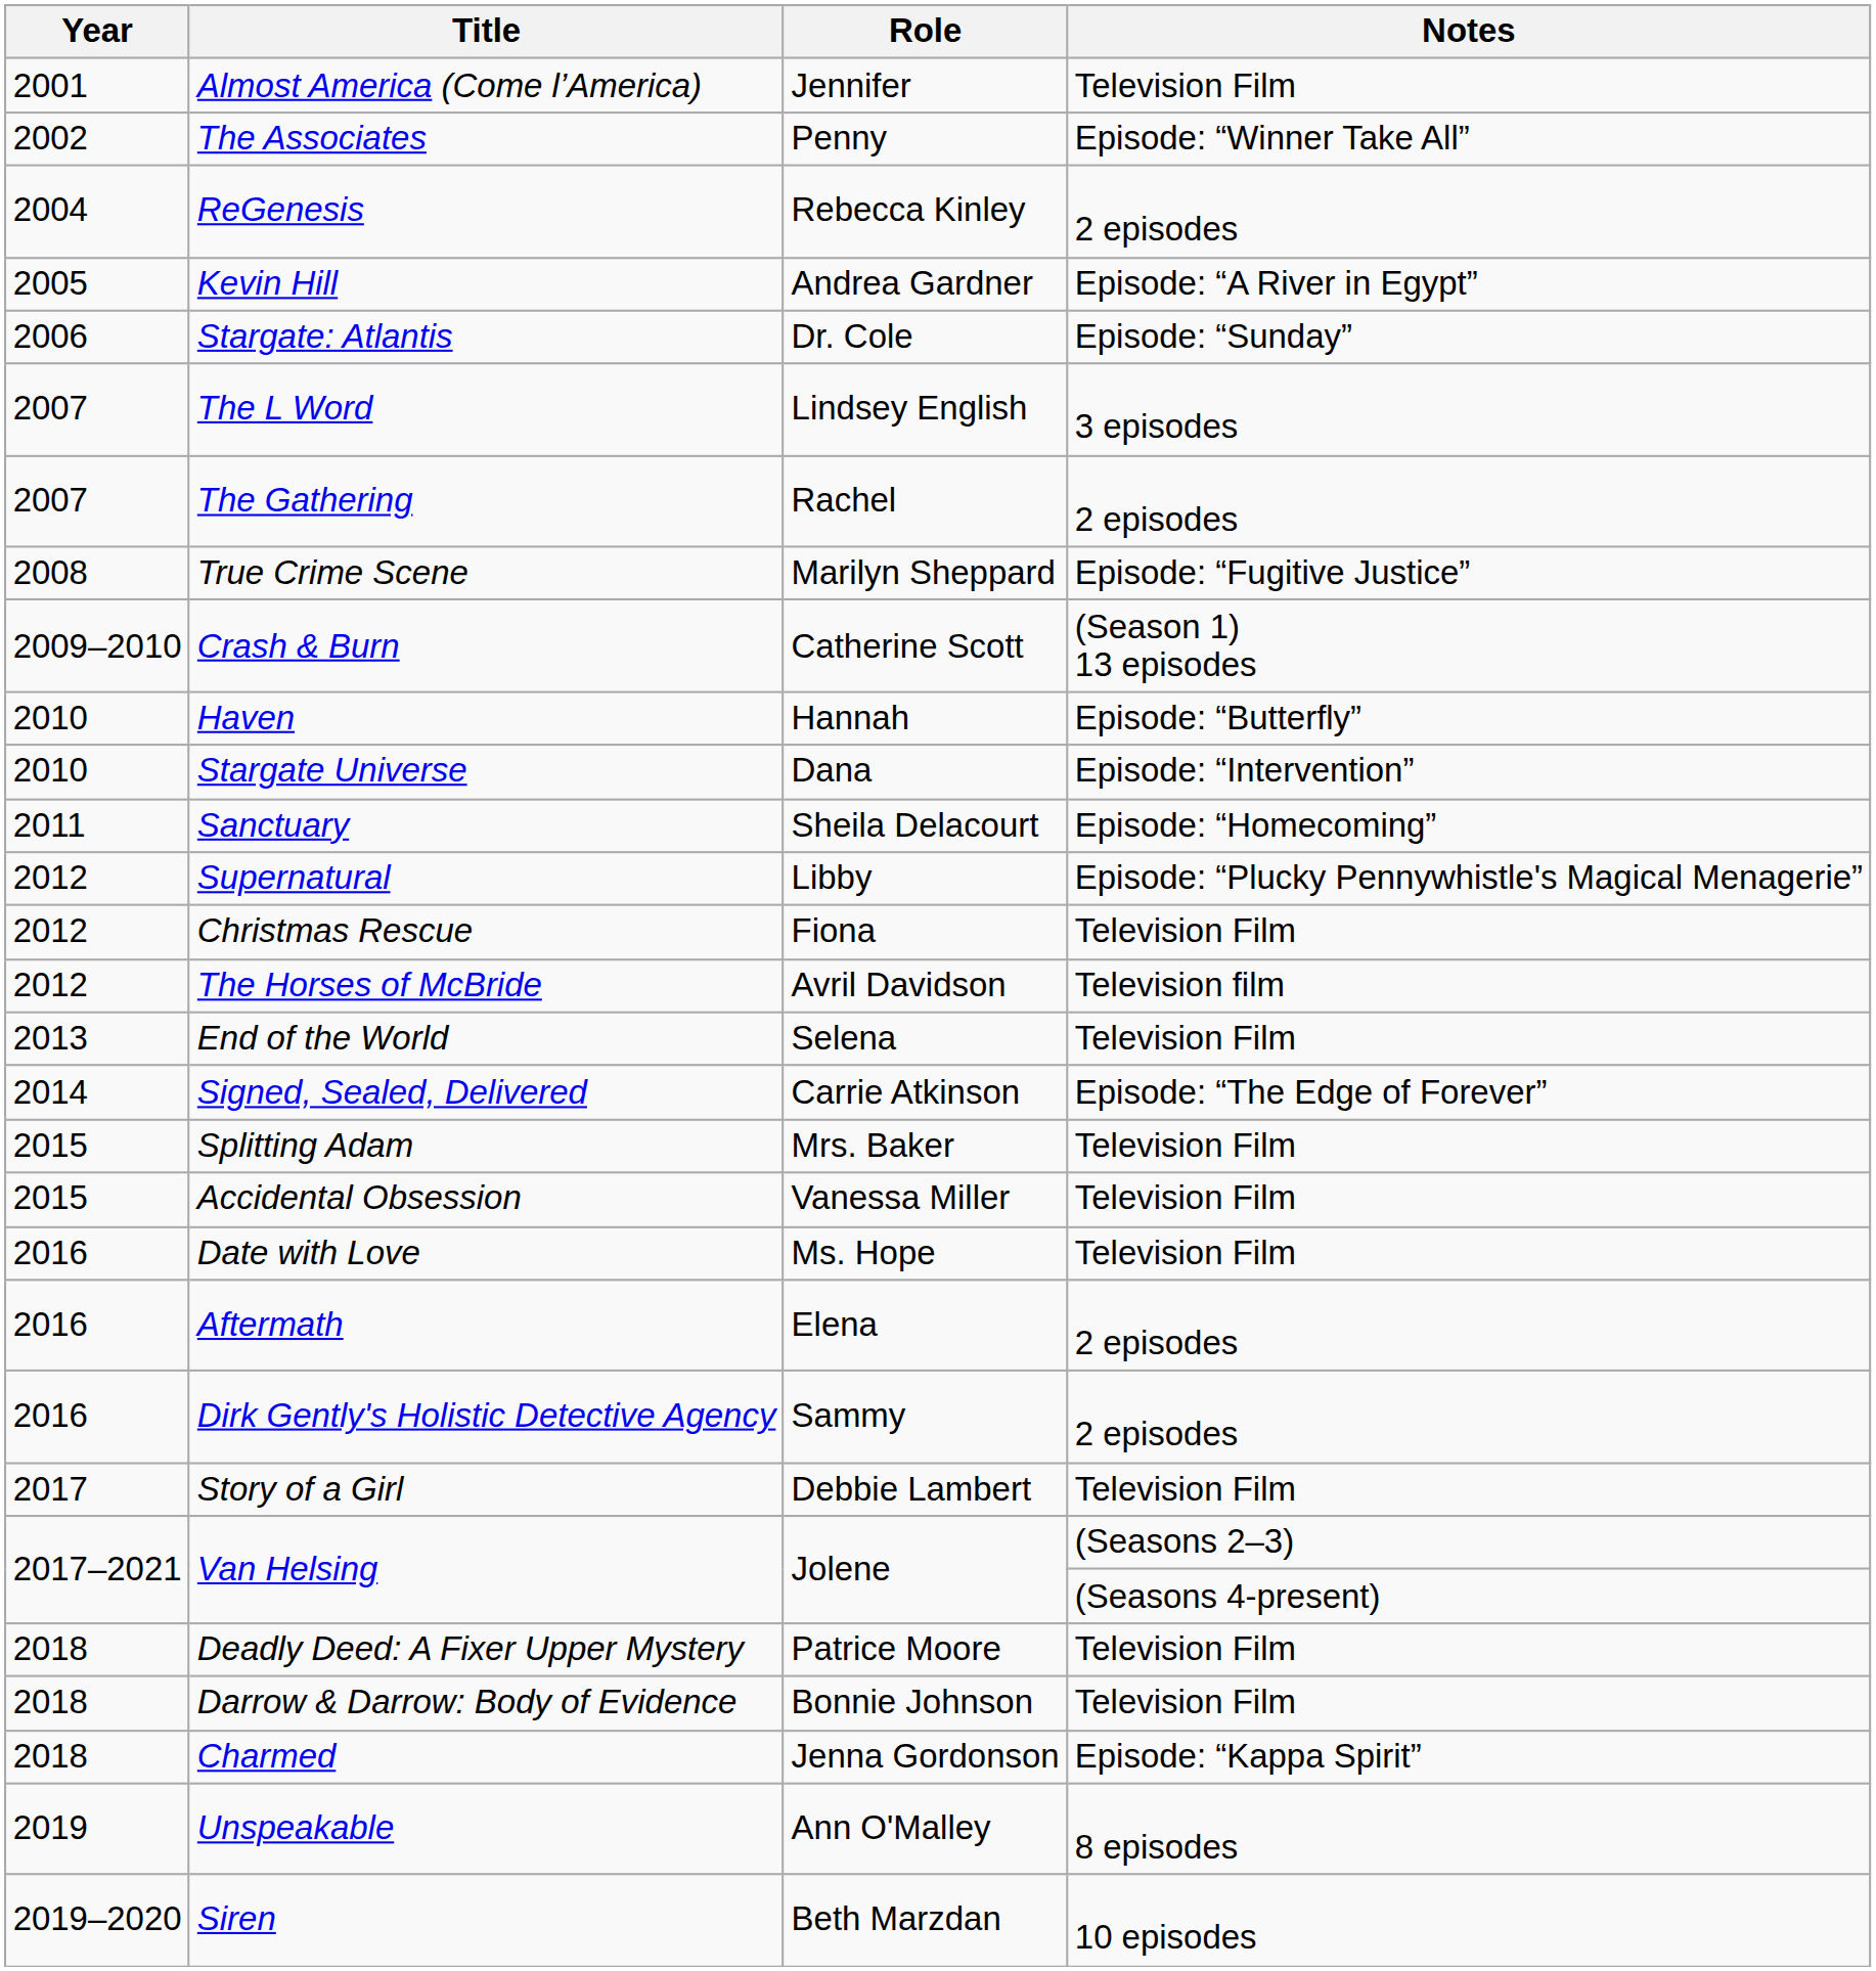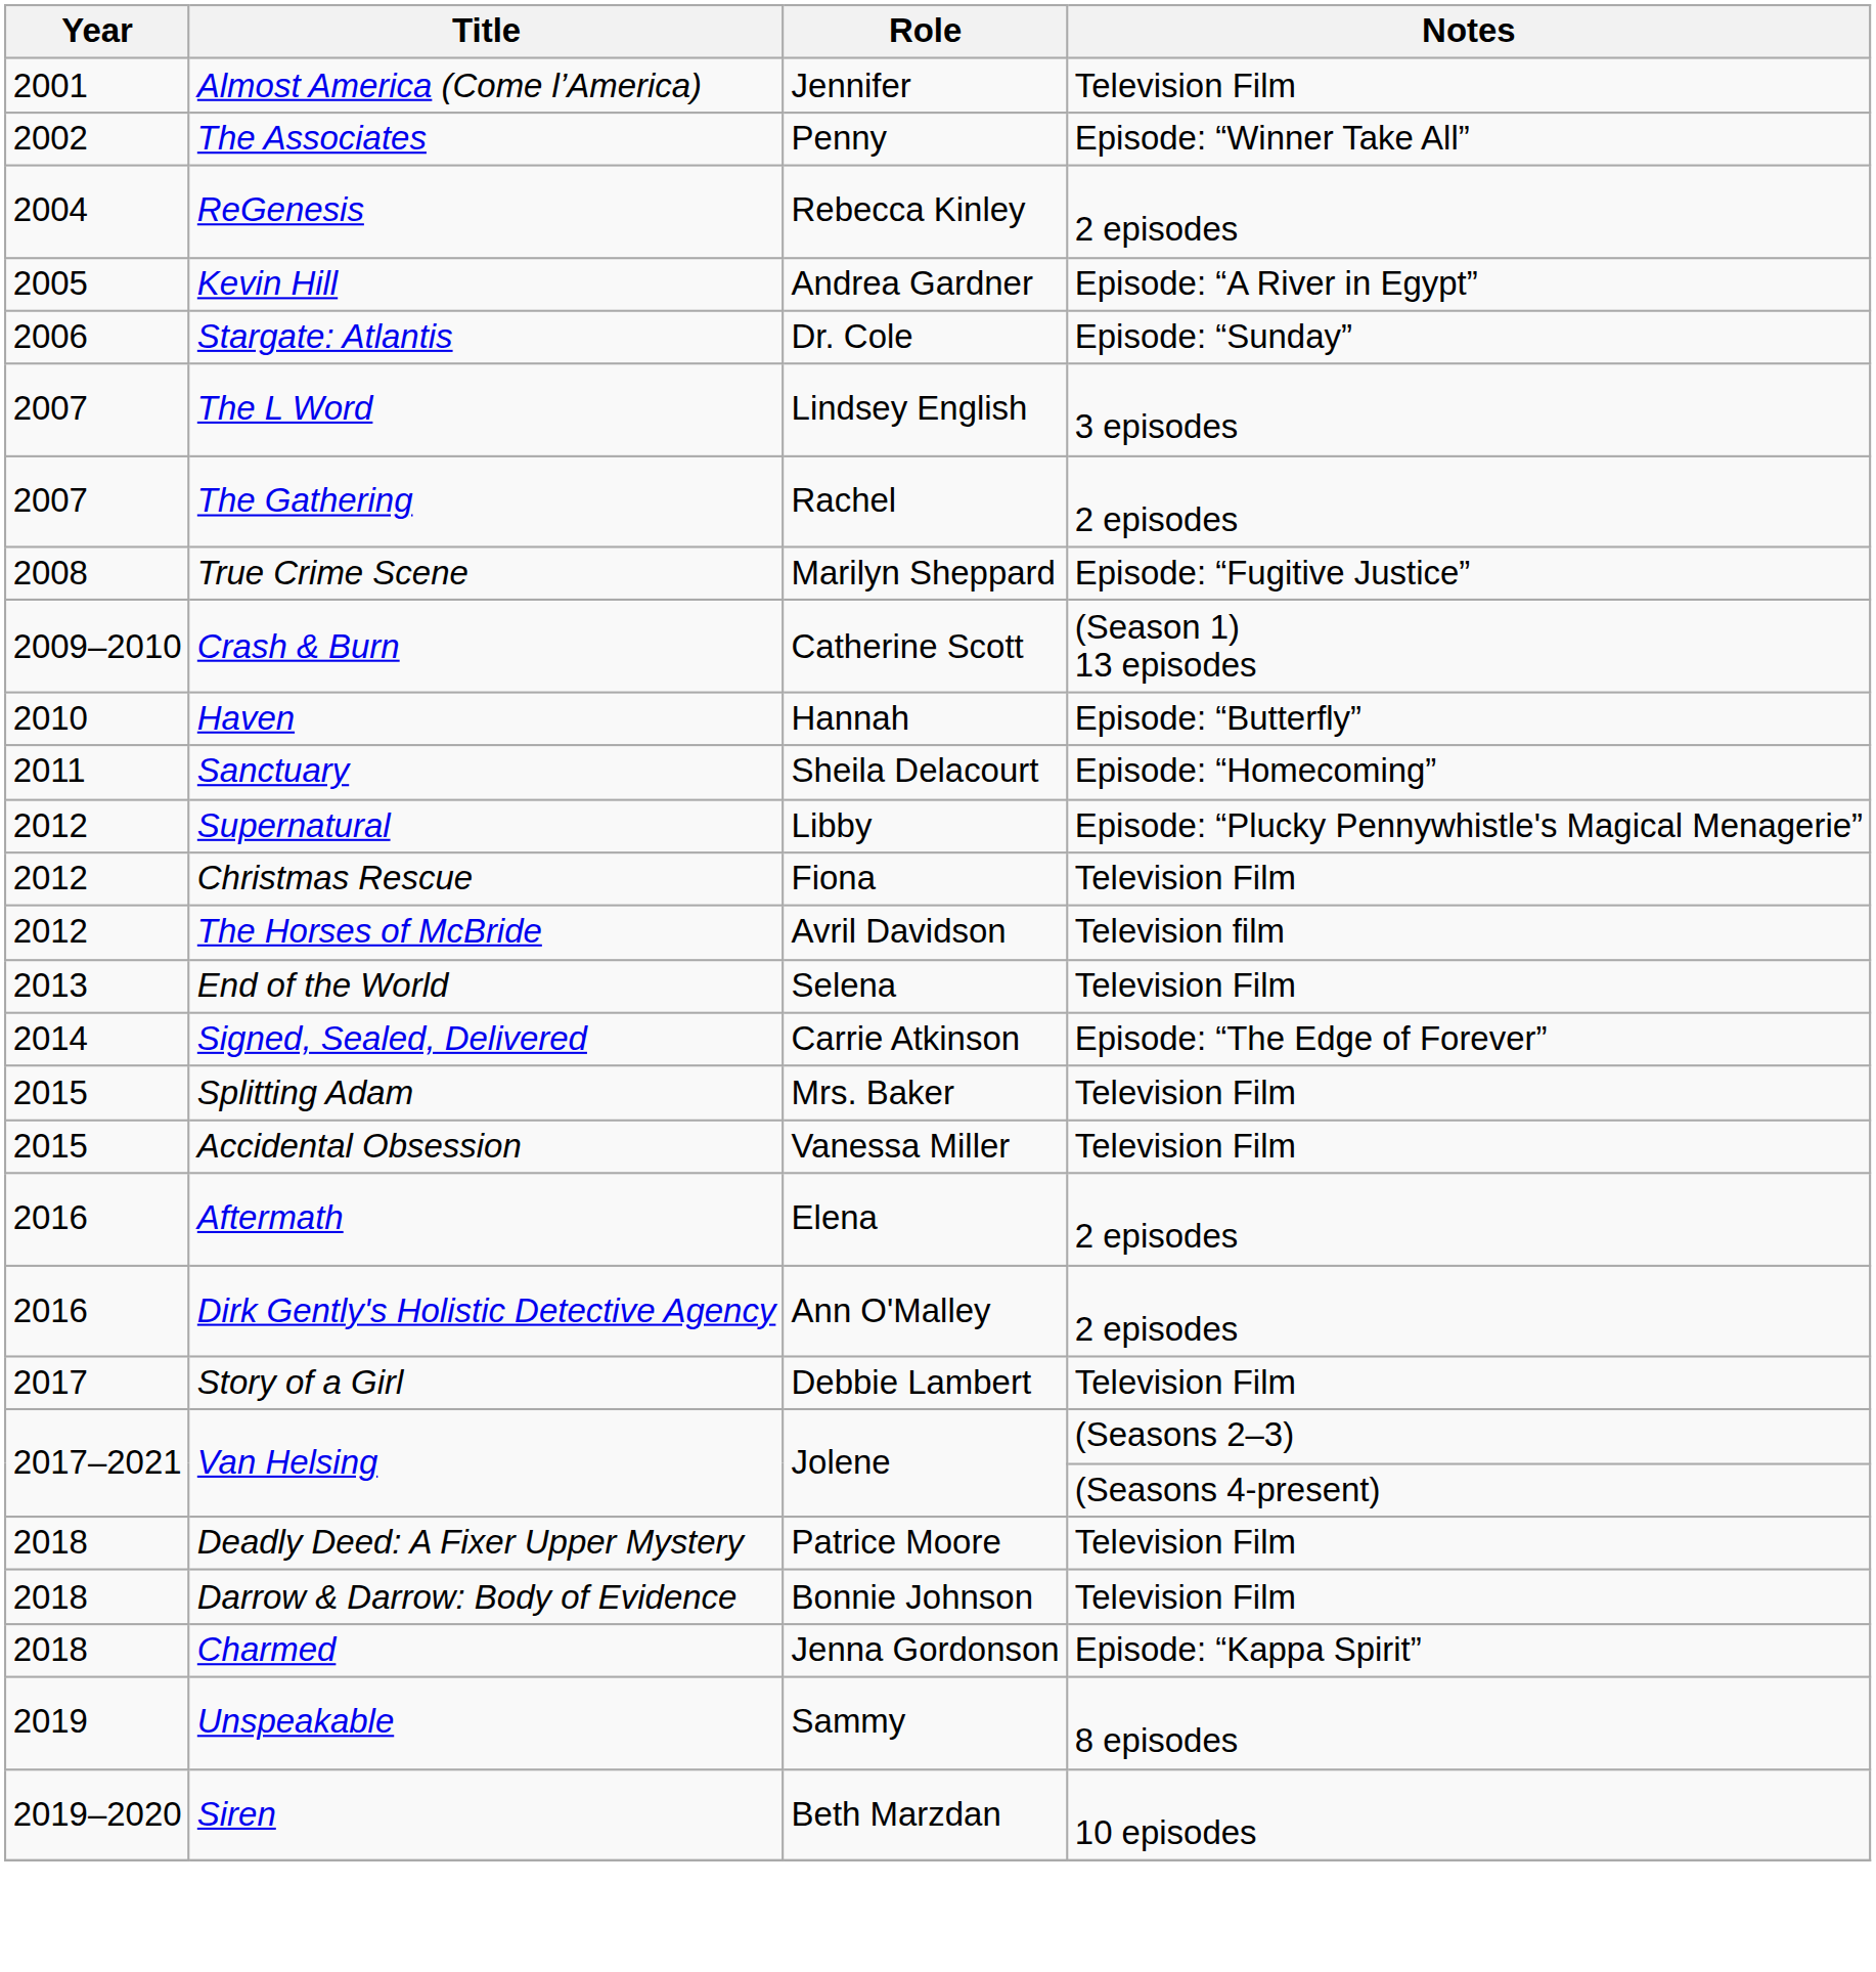 <table class="wikitable sortable">
 <tr>
 <th>Year</th>
 <th>Title</th>
 <th>Role</th>
 <th>Notes</th>
 </tr>
 <tr>
 <td>2001</td>
 <td><em><a href='#'>Almost America</a> (Come l’America)</em></td>
 <td>Jennifer</td>
 <td>Television Film</td>
 </tr>
 <tr>
 <td>2002</td>
 <td data-sort-value="Associates, The"><em><a href='#'>The Associates</a></em></td>
 <td>Penny</td>
 <td>Episode: “Winner Take All”</td>
 </tr>
 <tr>
 <td>2004</td>
 <td><em><a href='#'>ReGenesis</a></em></td>
 <td>Rebecca Kinley</td>
 <td> <br> 2 episodes</td>
 </tr>
 <tr>
 <td>2005</td>
 <td><em><a href='#'>Kevin Hill</a></em></td>
 <td>Andrea Gardner</td>
 <td>Episode: “A River in Egypt”</td>
 </tr>
 <tr>
 <td>2006</td>
 <td><em><a href='#'>Stargate: Atlantis</a></em></td>
 <td>Dr. Cole</td>
 <td>Episode: “Sunday”</td>
 </tr>
 <tr>
 <td>2007</td>
 <td data-sort-value="L Word, The"><em><a href='#'>The L Word</a></em></td>
 <td>Lindsey English</td>
 <td> <br> 3 episodes</td>
 </tr>
 <tr>
 <td>2007</td>
 <td data-sort-value="Gathering, The"><em><a href='#'>The Gathering</a></em></td>
 <td>Rachel</td>
 <td> <br> 2 episodes</td>
 </tr>
 <tr>
 <td>2008</td>
 <td><em>True Crime Scene</em></td>
 <td>Marilyn Sheppard</td>
 <td>Episode: “Fugitive Justice”</td>
 </tr>
 <tr>
 <td>2009–2010</td>
 <td><em><a href='#'>Crash & Burn</a></em></td>
 <td>Catherine Scott</td>
 <td> (Season 1) <br> 13 episodes</td>
 </tr>
 <tr>
 <td>2010</td>
 <td><em><a href='#'>Haven</a></em></td>
 <td>Hannah</td>
 <td>Episode: “Butterfly”</td>
 </tr>
 <tr>
-<td>2010</td>
-<td><em><a href='#'>Stargate Universe</a></em></td>
-<td>Dana</td>
-<td>Episode: “Intervention”</td>
-</tr>
-<tr>
 <td>2011</td>
 <td><em><a href='#'>Sanctuary</a></em></td>
 <td>Sheila Delacourt</td>
 <td>Episode: “Homecoming”</td>
 </tr>
 <tr>
 <td>2012</td>
 <td><em><a href='#'>Supernatural</a></em></td>
 <td>Libby</td>
 <td>Episode: “Plucky Pennywhistle's Magical Menagerie”</td>
 </tr>
 <tr>
 <td>2012</td>
 <td><em>Christmas Rescue</em></td>
 <td>Fiona</td>
 <td>Television Film</td>
 </tr>
 <tr>
 <td>2012</td>
 <td data-sort-value="Horses of McBride, The"><em><a href='#'>The Horses of McBride</a></em></td>
 <td>Avril Davidson</td>
 <td>Television film</td>
 </tr>
 <tr>
 <td>2013</td>
 <td><em>End of the World</em></td>
 <td>Selena</td>
 <td>Television Film</td>
 </tr>
 <tr>
 <td>2014</td>
 <td><em><a href='#'>Signed, Sealed, Delivered</a></em></td>
 <td>Carrie Atkinson</td>
 <td>Episode: “The Edge of Forever”</td>
 </tr>
 <tr>
 <td>2015</td>
 <td><em>Splitting Adam</em></td>
 <td>Mrs. Baker</td>
 <td>Television Film</td>
 </tr>
 <tr>
 <td>2015</td>
 <td><em>Accidental Obsession</em></td>
 <td>Vanessa Miller</td>
 <td>Television Film</td>
 </tr>
 <tr>
 <td>2016</td>
-<td><em>Date with Love</em></td>
-<td>Ms. Hope</td>
-<td>Television Film</td>
-</tr>
-<tr>
-<td>2016</td>
 <td><em><a href='#'>Aftermath</a></em></td>
 <td>Elena</td>
 <td> <br> 2 episodes</td>
 </tr>
 <tr>
 <td>2016</td>
 <td><em><a href='#'>Dirk Gently's Holistic Detective Agency</a></em></td>
-<td>Sammy</td>
+<td>Ann O'Malley</td>
 <td> <br> 2 episodes</td>
 </tr>
 <tr>
 <td>2017</td>
 <td><em>Story of a Girl</em></td>
 <td>Debbie Lambert</td>
 <td>Television Film</td>
 </tr>
 <tr>
 <td rowspan=2>2017–2021</td>
 <td rowspan=2><em><a href='#'>Van Helsing</a></em></td>
 <td rowspan=2>Jolene</td>
 <td> (Seasons 2–3)</td>
 </tr>
 <tr>
 <td> (Seasons 4-present)</td>
 </tr>
 <tr>
 <td>2018</td>
 <td><em>Deadly Deed: A Fixer Upper Mystery</em></td>
 <td>Patrice Moore</td>
 <td>Television Film</td>
 </tr>
 <tr>
 <td>2018</td>
 <td><em>Darrow & Darrow: Body of Evidence</em></td>
 <td>Bonnie Johnson</td>
 <td>Television Film</td>
 </tr>
 <tr>
 <td>2018</td>
 <td><em><a href='#'>Charmed</a></em></td>
 <td>Jenna Gordonson</td>
 <td>Episode: “Kappa Spirit”</td>
 </tr>
 <tr>
 <td>2019</td>
 <td><em><a href='#'>Unspeakable</a></em></td>
-<td>Ann O'Malley</td>
+<td>Sammy</td>
 <td> <br> 8 episodes</td>
 </tr>
 <tr>
 <td>2019–2020</td>
 <td><em><a href='#'>Siren</a></em></td>
 <td>Beth Marzdan</td>
 <td> <br> 10 episodes</td>
 </tr>
 <tr>
 </tr>
 </table>
